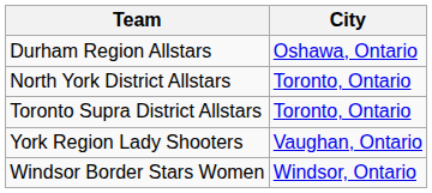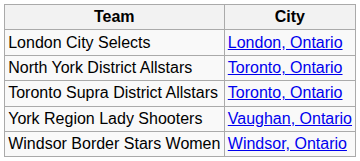 <table class="wikitable sortable">
 <tr>
 <th>Team</th>
 <th>City</th>
 </tr>
 <tr>
-<td>Durham Region Allstars</td>
-<td><a href='#'>Oshawa, Ontario</a></td>
+<td>London City Selects</td>
+<td><a href='#'>London, Ontario</a></td>
 </tr>
 <tr>
 <td>North York District Allstars</td>
 <td><a href='#'>Toronto, Ontario</a></td>
 </tr>
 <tr>
 <td>Toronto Supra District Allstars</td>
 <td><a href='#'>Toronto, Ontario</a></td>
 </tr>
 <tr>
 <td>York Region Lady Shooters</td>
 <td><a href='#'>Vaughan, Ontario</a></td>
 </tr>
 <tr>
 <td>Windsor Border Stars Women</td>
 <td><a href='#'>Windsor, Ontario</a></td>
 </tr>
 <tr>
 </tr>
 </table>
